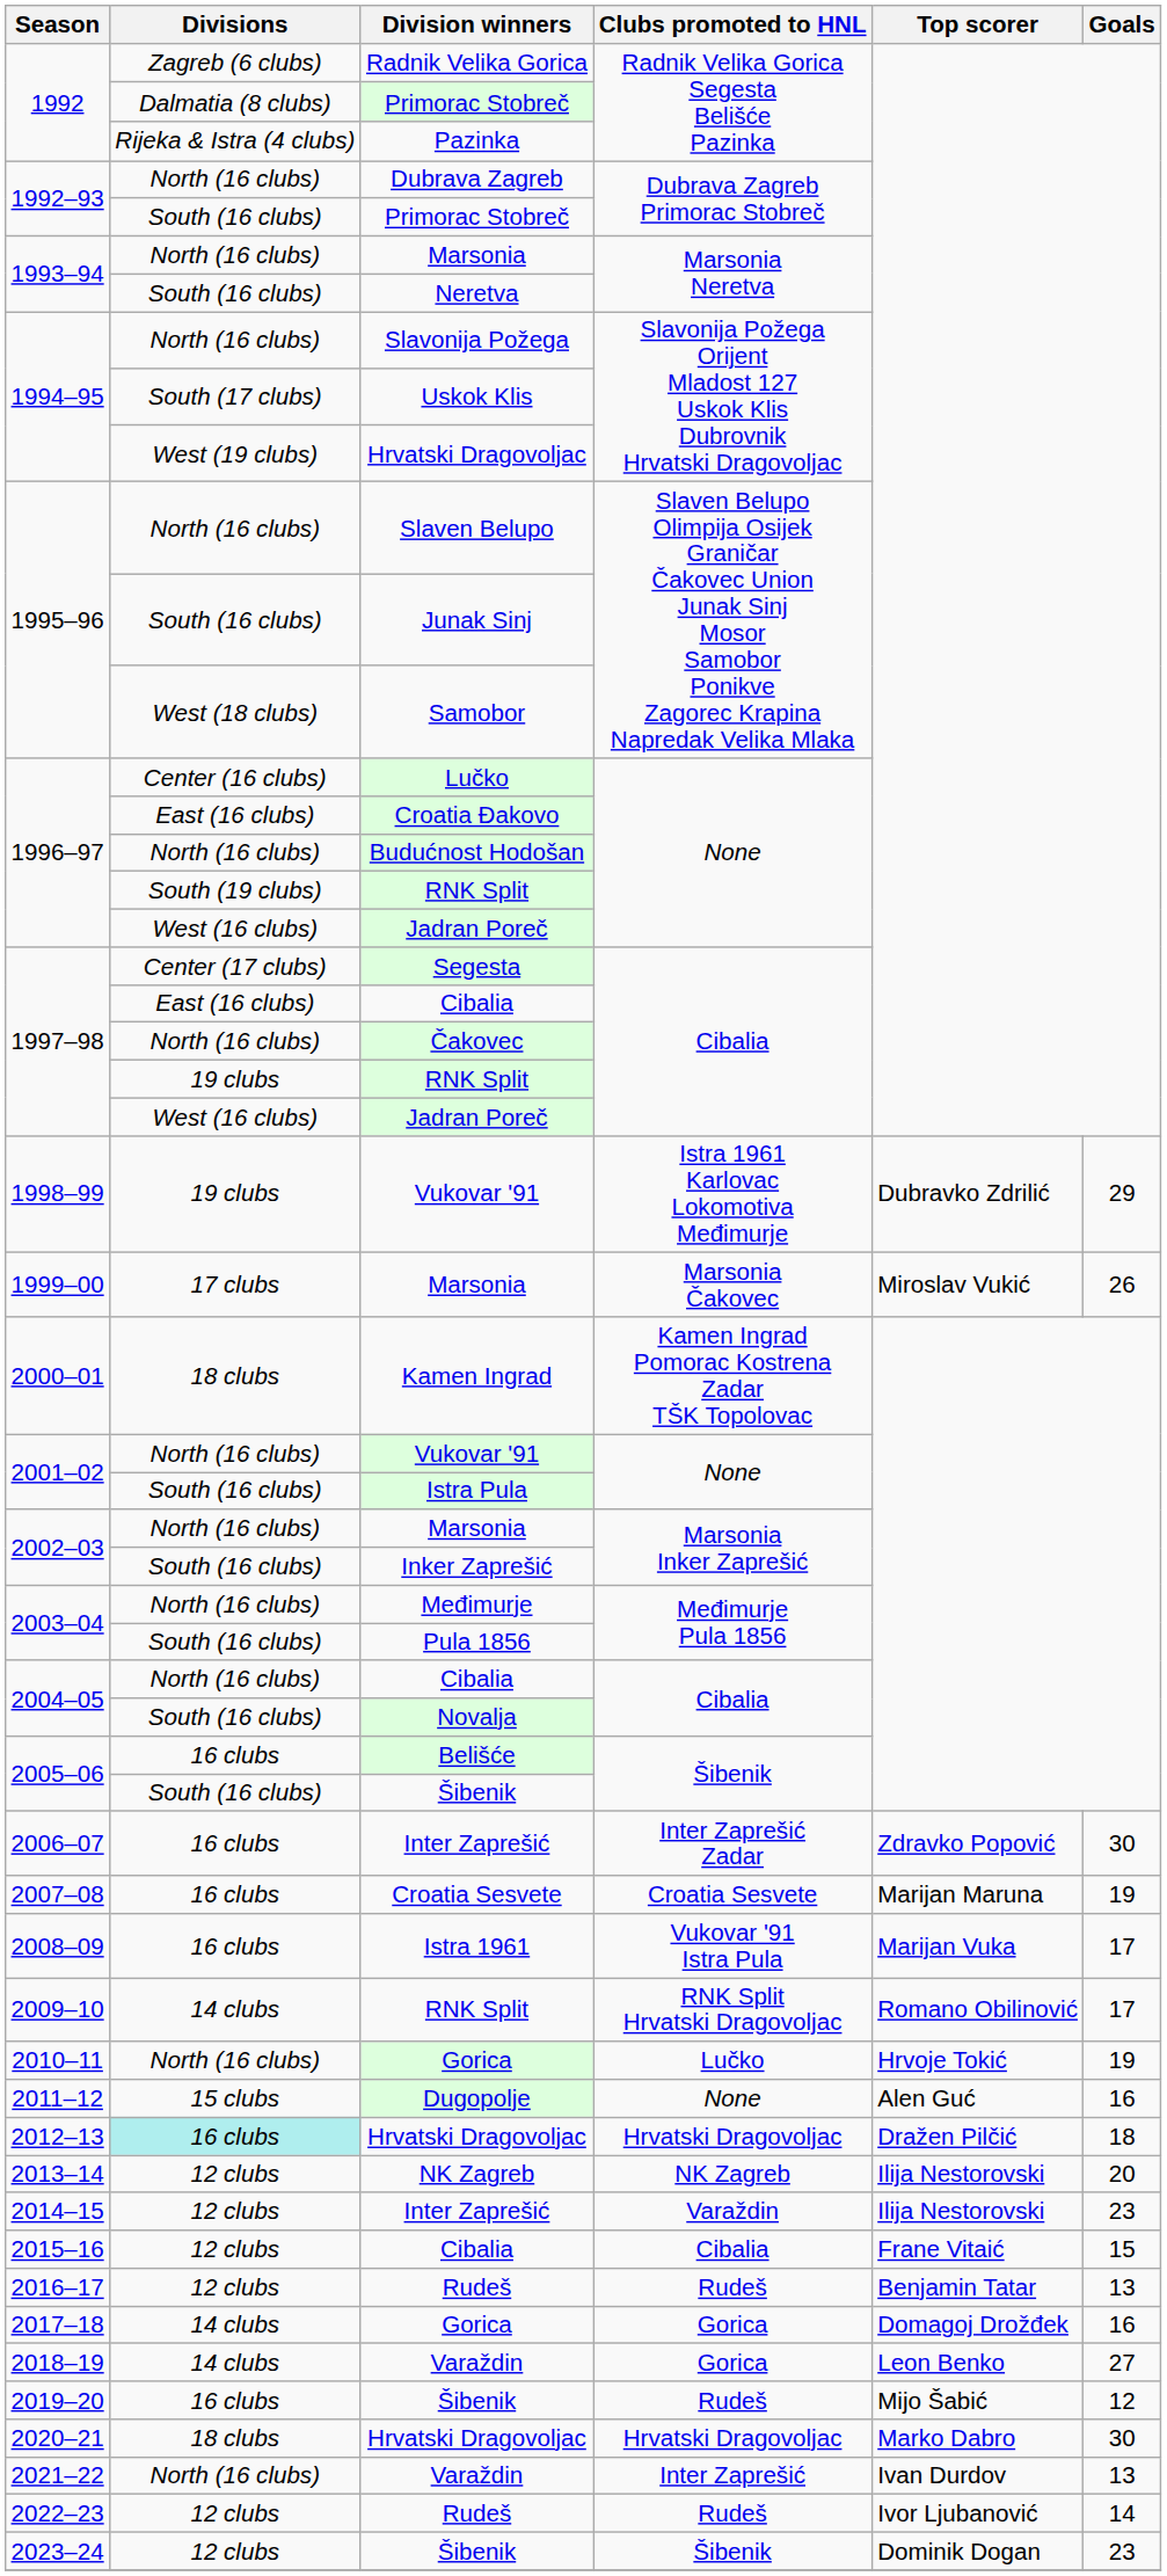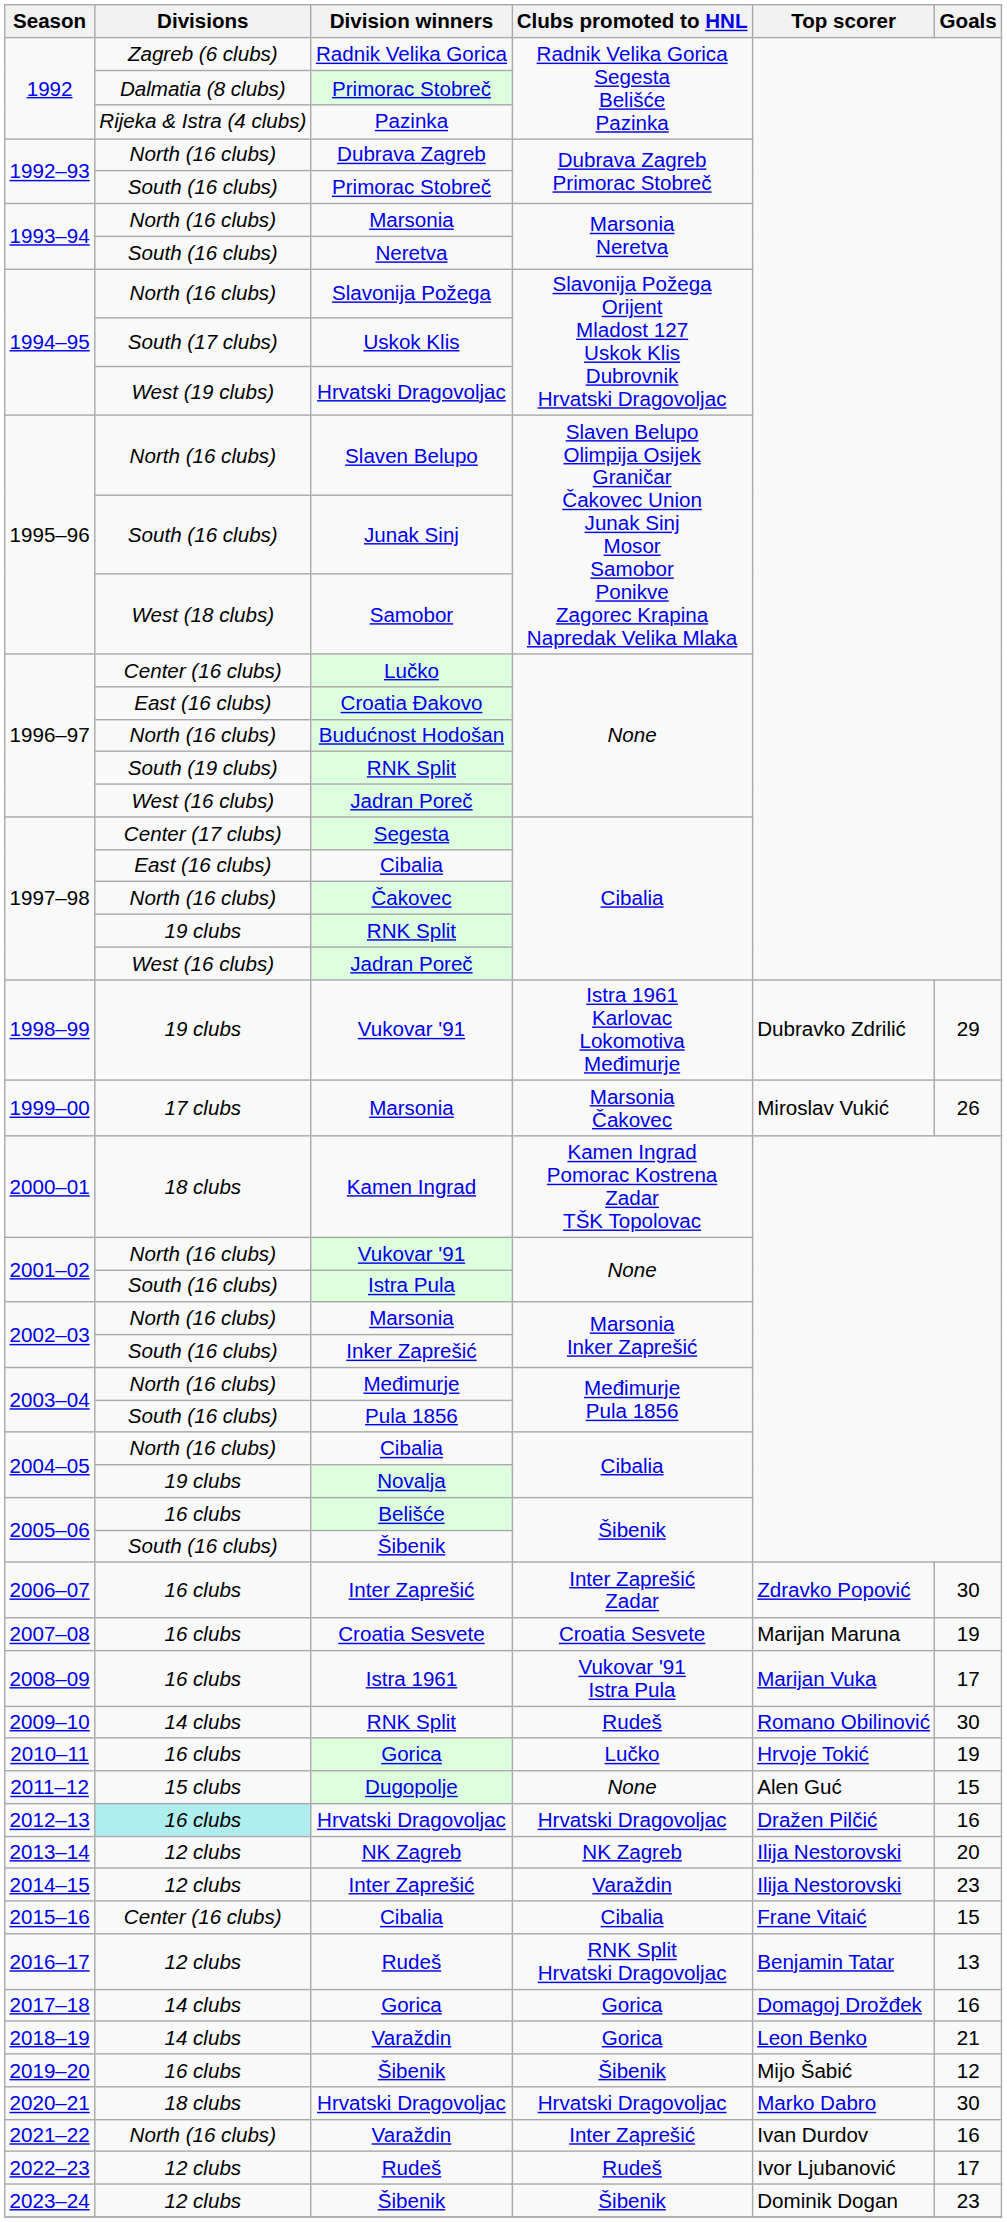 <table class="wikitable" style="font-size: 90%; text-align: center;">
 <tr>
 <th>Season</th>
 <th>Divisions</th>
 <th>Division winners</th>
 <th>Clubs promoted to <a href='#'>HNL</a></th>
 <th>Top scorer</th>
 <th>Goals</th>
 </tr>
 <tr>
 <td rowspan="3"><a href='#'>1992</a></td>
 <td><em>Zagreb (6 clubs)</em></td>
 <td><a href='#'>Radnik Velika Gorica</a></td>
 <td rowspan="3"><a href='#'>Radnik Velika Gorica</a><br><a href='#'>Segesta</a><br><a href='#'>Belišće</a><br><a href='#'>Pazinka</a></td>
 </tr>
 <tr>
 <td><em>Dalmatia (8 clubs)</em></td>
 <td style="background:#dfd;"><a href='#'>Primorac Stobreč</a></td>
 </tr>
 <tr>
 <td><em>Rijeka & Istra (4 clubs)</em></td>
 <td><a href='#'>Pazinka</a></td>
 </tr>
 <tr>
 <td rowspan="2"><a href='#'>1992–93</a></td>
 <td><em>North (16 clubs)</em></td>
 <td><a href='#'>Dubrava Zagreb</a></td>
 <td rowspan="2"><a href='#'>Dubrava Zagreb</a><br><a href='#'>Primorac Stobreč</a></td>
 </tr>
 <tr>
 <td><em>South (16 clubs)</em></td>
 <td><a href='#'>Primorac Stobreč</a></td>
 </tr>
 <tr>
 <td rowspan="2"><a href='#'>1993–94</a></td>
 <td><em>North (16 clubs)</em></td>
 <td><a href='#'>Marsonia</a></td>
 <td rowspan="2"><a href='#'>Marsonia</a><br><a href='#'>Neretva</a></td>
 </tr>
 <tr>
 <td><em>South (16 clubs)</em></td>
 <td><a href='#'>Neretva</a></td>
 </tr>
 <tr>
 <td rowspan="3"><a href='#'>1994–95</a></td>
 <td><em>North (16 clubs)</em></td>
 <td><a href='#'>Slavonija Požega</a></td>
 <td rowspan="3"><a href='#'>Slavonija Požega</a><br><a href='#'>Orijent</a><br><a href='#'>Mladost 127</a><br><a href='#'>Uskok Klis</a><br><a href='#'>Dubrovnik</a><br><a href='#'>Hrvatski Dragovoljac</a></td>
 </tr>
 <tr>
 <td><em>South (17 clubs)</em></td>
 <td><a href='#'>Uskok Klis</a></td>
 </tr>
 <tr>
 <td><em>West (19 clubs)</em></td>
 <td><a href='#'>Hrvatski Dragovoljac</a></td>
 </tr>
 <tr>
 <td rowspan="3">1995–96</td>
 <td><em>North (16 clubs)</em></td>
 <td><a href='#'>Slaven Belupo</a></td>
 <td rowspan="3"><a href='#'>Slaven Belupo</a><br><a href='#'>Olimpija Osijek</a><br><a href='#'>Graničar</a><br><a href='#'>Čakovec Union</a><br><a href='#'>Junak Sinj</a><br><a href='#'>Mosor</a><br><a href='#'>Samobor</a><br><a href='#'>Ponikve</a><br><a href='#'>Zagorec Krapina</a><br><a href='#'>Napredak Velika Mlaka</a></td>
 </tr>
 <tr>
 <td><em>South (16 clubs)</em></td>
 <td><a href='#'>Junak Sinj</a></td>
 </tr>
 <tr>
 <td><em>West (18 clubs)</em></td>
 <td><a href='#'>Samobor</a></td>
 </tr>
 <tr>
 <td rowspan="5">1996–97</td>
 <td><em>Center (16 clubs)</em></td>
 <td style="background:#dfd;"><a href='#'>Lučko</a></td>
 <td rowspan="5"><em>None</em></td>
 </tr>
 <tr>
 <td><em>East (16 clubs)</em></td>
 <td style="background:#dfd;"><a href='#'>Croatia Đakovo</a></td>
 </tr>
 <tr>
 <td><em>North (16 clubs)</em></td>
 <td style="background:#dfd;"><a href='#'>Budućnost Hodošan</a></td>
 </tr>
 <tr>
 <td><em>South (19 clubs)</em></td>
 <td style="background:#dfd;"><a href='#'>RNK Split</a></td>
 </tr>
 <tr>
 <td><em>West (16 clubs)</em></td>
 <td style="background:#dfd;"><a href='#'>Jadran Poreč</a></td>
 </tr>
 <tr>
 <td rowspan="5">1997–98</td>
 <td><em>Center (17 clubs)</em></td>
 <td style="background:#dfd;"><a href='#'>Segesta</a></td>
 <td rowspan="5"><a href='#'>Cibalia</a></td>
 </tr>
 <tr>
 <td><em>East (16 clubs)</em></td>
 <td><a href='#'>Cibalia</a></td>
 </tr>
 <tr>
 <td><em>North (16 clubs)</em></td>
 <td style="background:#dfd;"><a href='#'>Čakovec</a></td>
 </tr>
 <tr>
 <td><em>19 clubs</em></td>
 <td style="background:#dfd;"><a href='#'>RNK Split</a></td>
 </tr>
 <tr>
 <td><em>West (16 clubs)</em></td>
 <td style="background:#dfd;"><a href='#'>Jadran Poreč</a></td>
 </tr>
 <tr>
 <td align=center><a href='#'>1998–99</a></td>
 <td><em>19 clubs</em></td>
 <td><a href='#'>Vukovar '91</a></td>
 <td><a href='#'>Istra 1961</a><br><a href='#'>Karlovac</a> <br><a href='#'>Lokomotiva</a> <br><a href='#'>Međimurje</a></td>
 <td style="text-align:left;"> Dubravko Zdrilić</td>
 <td>29</td>
 </tr>
 <tr>
 <td align=center><a href='#'>1999–00</a></td>
 <td><em>17 clubs</em></td>
 <td><a href='#'>Marsonia</a></td>
 <td><a href='#'>Marsonia</a><br><a href='#'>Čakovec</a></td>
 <td style="text-align:left;"> Miroslav Vukić</td>
 <td>26</td>
 </tr>
 <tr>
 <td align=center><a href='#'>2000–01</a></td>
 <td><em>18 clubs</em></td>
 <td><a href='#'>Kamen Ingrad</a></td>
 <td><a href='#'>Kamen Ingrad</a><br><a href='#'>Pomorac Kostrena</a> <br> <a href='#'>Zadar</a> <br> <a href='#'>TŠK Topolovac</a></td>
 </tr>
 <tr>
 <td rowspan="2"><a href='#'>2001–02</a></td>
 <td><em>North (16 clubs)</em></td>
 <td style="background:#dfd;"><a href='#'>Vukovar '91</a></td>
 <td rowspan="2"><em>None</em></td>
 </tr>
 <tr>
 <td><em>South (16 clubs)</em></td>
 <td style="background:#dfd;"><a href='#'>Istra Pula</a></td>
 </tr>
 <tr>
 <td rowspan="2"><a href='#'>2002–03</a></td>
 <td><em>North (16 clubs)</em></td>
 <td><a href='#'>Marsonia</a></td>
 <td rowspan="2"><a href='#'>Marsonia</a><br><a href='#'>Inker Zaprešić</a></td>
 </tr>
 <tr>
 <td><em>South (16 clubs)</em></td>
 <td><a href='#'>Inker Zaprešić</a></td>
 </tr>
 <tr>
 <td rowspan="2"><a href='#'>2003–04</a></td>
 <td><em>North (16 clubs)</em></td>
 <td><a href='#'>Međimurje</a></td>
 <td rowspan="2"><a href='#'>Međimurje</a><br><a href='#'>Pula 1856</a></td>
 </tr>
 <tr>
 <td><em>South (16 clubs)</em></td>
 <td><a href='#'>Pula 1856</a></td>
 </tr>
 <tr>
 <td rowspan="2"><a href='#'>2004–05</a></td>
 <td><em>North (16 clubs)</em></td>
 <td><a href='#'>Cibalia</a></td>
 <td rowspan="2"><a href='#'>Cibalia</a></td>
 </tr>
 <tr>
-<td><em>South (16 clubs)</em></td>
+<td><em>19 clubs</em></td>
 <td style="background:#dfd;"><a href='#'>Novalja</a></td>
 </tr>
 <tr>
 <td rowspan="2"><a href='#'>2005–06</a></td>
 <td><em>16 clubs</em></td>
 <td style="background:#dfd;"><a href='#'>Belišće</a></td>
 <td rowspan="2"><a href='#'>Šibenik</a></td>
 </tr>
 <tr>
 <td><em>South (16 clubs)</em></td>
 <td><a href='#'>Šibenik</a></td>
 </tr>
 <tr>
 <td align=center><a href='#'>2006–07</a></td>
 <td><em>16 clubs</em></td>
 <td><a href='#'>Inter Zaprešić</a></td>
 <td><a href='#'>Inter Zaprešić</a> <br> <a href='#'>Zadar</a></td>
 <td style="text-align:left;"> <a href='#'>Zdravko Popović</a></td>
 <td>30</td>
 </tr>
 <tr>
 <td align=center><a href='#'>2007–08</a></td>
 <td><em>16 clubs</em></td>
 <td><a href='#'>Croatia Sesvete</a></td>
 <td><a href='#'>Croatia Sesvete</a></td>
 <td style="text-align:left;"> Marijan Maruna</td>
 <td>19</td>
 </tr>
 <tr>
 <td align=center><a href='#'>2008–09</a></td>
 <td><em>16 clubs</em></td>
 <td><a href='#'>Istra 1961</a></td>
 <td><a href='#'>Vukovar '91</a><br><a href='#'>Istra Pula</a></td>
 <td style="text-align:left;"> <a href='#'>Marijan Vuka</a></td>
 <td>17</td>
 </tr>
 <tr>
 <td align=center><a href='#'>2009–10</a></td>
 <td><em>14 clubs</em></td>
 <td><a href='#'>RNK Split</a></td>
-<td><a href='#'>RNK Split</a> <br> <a href='#'>Hrvatski Dragovoljac</a></td>
+<td><a href='#'>Rudeš</a></td>
 <td style="text-align:left;"> <a href='#'>Romano Obilinović</a></td>
-<td>17</td>
+<td>30</td>
 </tr>
 <tr>
 <td align=center><a href='#'>2010–11</a></td>
-<td><em>North (16 clubs)</em></td>
+<td><em>16 clubs</em></td>
 <td style="background:#dfd;"><a href='#'>Gorica</a></td>
 <td><a href='#'>Lučko</a></td>
 <td style="text-align:left;"> <a href='#'>Hrvoje Tokić</a></td>
 <td>19</td>
 </tr>
 <tr>
 <td align=center><a href='#'>2011–12</a></td>
 <td><em>15 clubs</em></td>
 <td style="background:#dfd;"><a href='#'>Dugopolje</a></td>
 <td><em>None</em></td>
 <td style="text-align:left;"> Alen Guć</td>
-<td>16</td>
+<td>15</td>
 </tr>
 <tr>
 <td align=center><a href='#'>2012–13</a></td>
 <td style="background: paleturquoise;"><em>16 clubs</em></td>
 <td><a href='#'>Hrvatski Dragovoljac</a></td>
 <td><a href='#'>Hrvatski Dragovoljac</a></td>
 <td style="text-align:left;"> <a href='#'>Dražen Pilčić</a></td>
-<td>18</td>
+<td>16</td>
 </tr>
 <tr>
 <td align=center><a href='#'>2013–14</a></td>
 <td><em>12 clubs</em></td>
 <td><a href='#'>NK Zagreb</a></td>
 <td><a href='#'>NK Zagreb</a></td>
 <td style="text-align:left;"> <a href='#'>Ilija Nestorovski</a></td>
 <td>20</td>
 </tr>
 <tr>
 <td align=center><a href='#'>2014–15</a></td>
 <td><em>12 clubs</em></td>
 <td><a href='#'>Inter Zaprešić</a></td>
 <td><a href='#'>Varaždin</a></td>
 <td style="text-align:left;"> <a href='#'>Ilija Nestorovski</a></td>
 <td>23</td>
 </tr>
 <tr>
 <td align=center><a href='#'>2015–16</a></td>
-<td><em>12 clubs</em></td>
+<td><em>Center (16 clubs)</em></td>
 <td><a href='#'>Cibalia</a></td>
 <td><a href='#'>Cibalia</a></td>
 <td style="text-align:left;"> <a href='#'>Frane Vitaić</a></td>
 <td>15</td>
 </tr>
 <tr>
 <td align=center><a href='#'>2016–17</a></td>
 <td><em>12 clubs</em></td>
 <td><a href='#'>Rudeš</a></td>
-<td><a href='#'>Rudeš</a></td>
+<td><a href='#'>RNK Split</a> <br> <a href='#'>Hrvatski Dragovoljac</a></td>
 <td style="text-align:left;"> <a href='#'>Benjamin Tatar</a></td>
 <td>13</td>
 </tr>
 <tr>
 <td align=center><a href='#'>2017–18</a></td>
 <td><em>14 clubs</em></td>
 <td><a href='#'>Gorica</a></td>
 <td><a href='#'>Gorica</a></td>
 <td style="text-align:left;"> <a href='#'>Domagoj Drožđek</a></td>
 <td>16</td>
 </tr>
 <tr>
 <td align=center><a href='#'>2018–19</a></td>
 <td><em>14 clubs</em></td>
 <td><a href='#'>Varaždin</a></td>
 <td><a href='#'>Gorica</a></td>
 <td style="text-align:left;"> <a href='#'>Leon Benko</a></td>
-<td>27</td>
+<td>21</td>
 </tr>
 <tr>
 <td align=center><a href='#'>2019–20</a></td>
 <td><em>16 clubs</em></td>
 <td><a href='#'>Šibenik</a></td>
-<td><a href='#'>Rudeš</a></td>
+<td><a href='#'>Šibenik</a></td>
 <td style="text-align:left;"> Mijo Šabić</td>
 <td>12</td>
 </tr>
 <tr>
 <td align=center><a href='#'>2020–21</a></td>
 <td><em>18 clubs</em></td>
 <td><a href='#'>Hrvatski Dragovoljac</a></td>
 <td><a href='#'>Hrvatski Dragovoljac</a></td>
 <td style="text-align:left;"> <a href='#'>Marko Dabro</a></td>
 <td>30</td>
 </tr>
 <tr>
 <td align=center><a href='#'>2021–22</a></td>
 <td><em>North (16 clubs)</em></td>
 <td><a href='#'>Varaždin</a></td>
 <td><a href='#'>Inter Zaprešić</a></td>
 <td style="text-align:left;"> Ivan Durdov</td>
-<td>13</td>
+<td>16</td>
 </tr>
 <tr>
 <td align=center><a href='#'>2022–23</a></td>
 <td><em>12 clubs</em></td>
 <td><a href='#'>Rudeš</a></td>
 <td><a href='#'>Rudeš</a></td>
 <td style="text-align:left;"> Ivor Ljubanović</td>
-<td>14</td>
+<td>17</td>
 </tr>
 <tr>
 <td align=center><a href='#'>2023–24</a></td>
 <td><em>12 clubs</em></td>
 <td><a href='#'>Šibenik</a></td>
 <td><a href='#'>Šibenik</a></td>
 <td style="text-align:left;"> Dominik Dogan</td>
 <td>23</td>
 </tr>
 <tr>
 </tr>
 </table>
